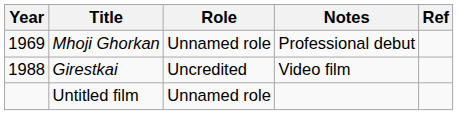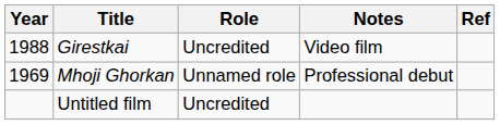 <table class="wikitable sortable">
 <tr>
 <th>Year</th>
 <th>Title</th>
 <th>Role</th>
 <th>Notes</th>
 <th>Ref</th>
 </tr>
 <tr>
+<td>1988</td>
+<td><em>Girestkai</em></td>
+<td>Uncredited</td>
+<td>Video film</td>
+<td></td>
+</tr>
+<tr>
 <td>1969</td>
 <td><em>Mhoji Ghorkan</em></td>
 <td>Unnamed role</td>
 <td>Professional debut</td>
 <td></td>
 </tr>
 <tr>
-<td>1988</td>
-<td><em>Girestkai</em></td>
-<td>Uncredited</td>
-<td>Video film</td>
-<td></td>
-</tr>
-<tr>
 <td></td>
 <td>Untitled film</td>
-<td>Unnamed role</td>
+<td>Uncredited</td>
 <td></td>
 <td></td>
 </tr>
 </table>
